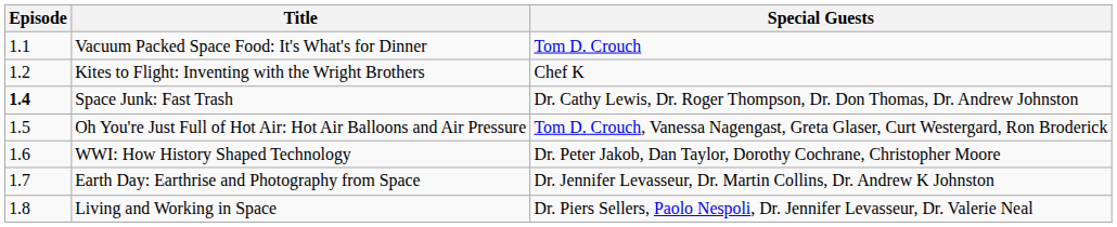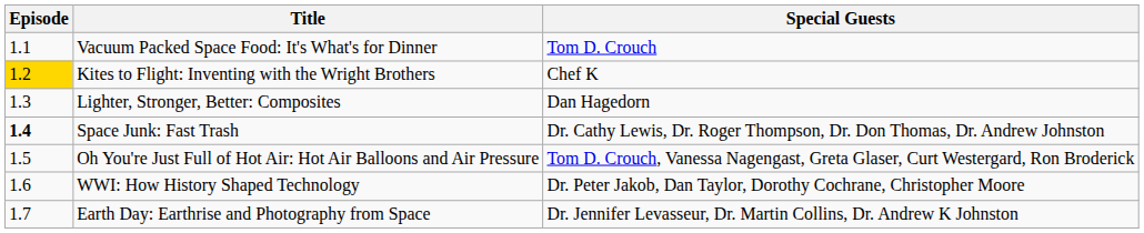 <table class="wikitable">
 <tr>
 <th>Episode</th>
 <th>Title</th>
 <th>Special Guests</th>
 </tr>
 <tr>
 <td>1.1</td>
 <td>Vacuum Packed Space Food: It's What's for Dinner</td>
 <td><a href='#'>Tom D. Crouch</a></td>
 </tr>
 <tr>
-<td>1.2</td>
+<td style="background: gold;">1.2</td>
 <td>Kites to Flight: Inventing with the Wright Brothers</td>
 <td>Chef K</td>
+</tr>
+<tr>
+<td>1.3</td>
+<td>Lighter, Stronger, Better: Composites</td>
+<td>Dan Hagedorn</td>
 </tr>
 <tr>
 <td><strong>1.4</strong></td>
 <td>Space Junk: Fast Trash</td>
 <td>Dr. Cathy Lewis, Dr. Roger Thompson, Dr. Don Thomas, Dr. Andrew Johnston</td>
 </tr>
 <tr>
 <td>1.5</td>
 <td>Oh You're Just Full of Hot Air: Hot Air Balloons and Air Pressure</td>
 <td><a href='#'>Tom D. Crouch</a>, Vanessa Nagengast, Greta Glaser, Curt Westergard, Ron Broderick</td>
 </tr>
 <tr>
 <td>1.6</td>
 <td>WWI: How History Shaped Technology</td>
 <td>Dr. Peter Jakob, Dan Taylor, Dorothy Cochrane, Christopher Moore</td>
 </tr>
 <tr>
 <td>1.7</td>
 <td>Earth Day: Earthrise and Photography from Space</td>
 <td>Dr. Jennifer Levasseur, Dr. Martin Collins, Dr. Andrew K Johnston</td>
 </tr>
-<tr>
-<td>1.8</td>
-<td>Living and Working in Space</td>
-<td>Dr. Piers Sellers, <a href='#'>Paolo Nespoli</a>,  Dr. Jennifer Levasseur, Dr. Valerie Neal</td>
-</tr>
 </table>
